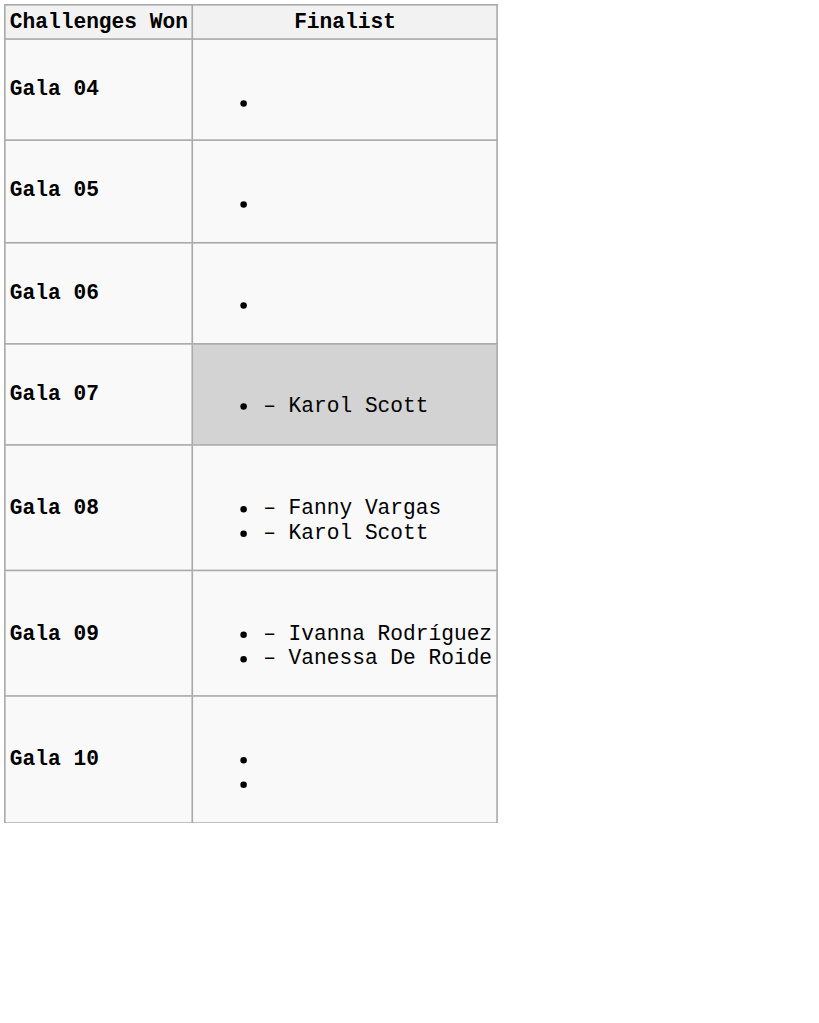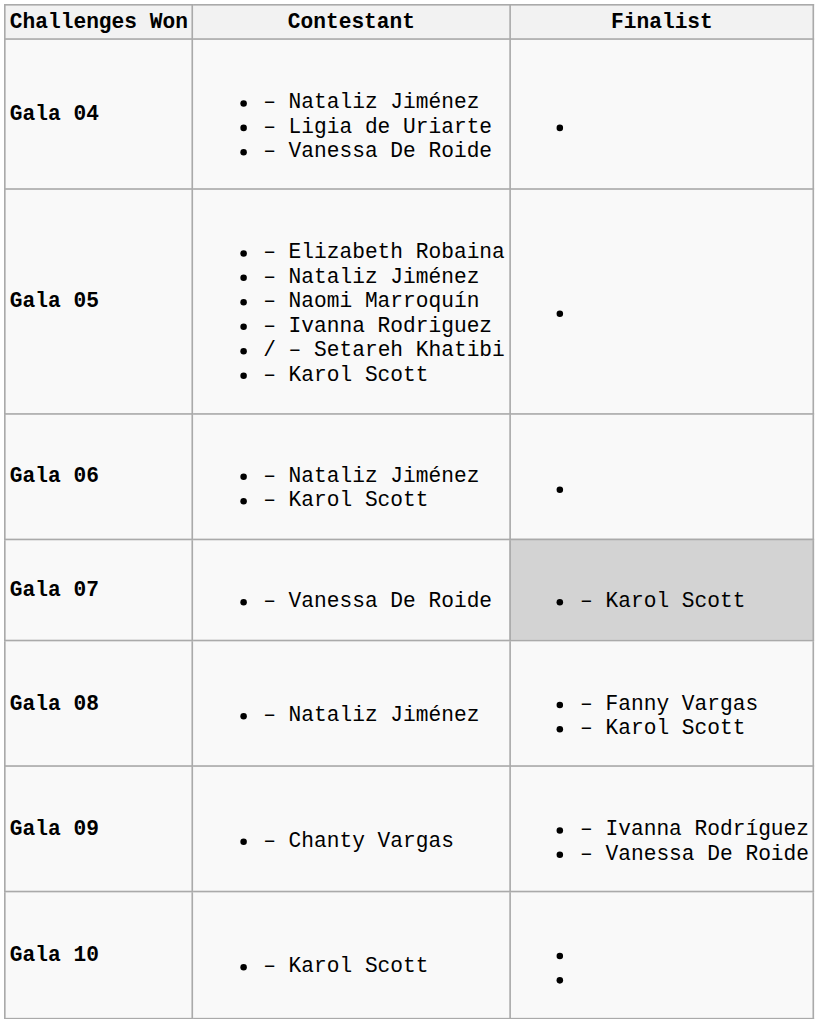 <table class="wikitable">
 <tr>
 <th>Challenges Won</th>
+<th>Contestant</th>
 <th>Finalist</th>
 </tr>
 <tr>
 <td><strong>Gala 04</strong></td>
+<td><br><ul><li><strong></strong> – Nataliz Jiménez</li><li><strong></strong> – Ligia de Uriarte</li><li><strong></strong> – Vanessa De Roide</li></ul></td>
 <td><br><ul><li></li></ul></td>
 </tr>
 <tr>
 <td><strong>Gala 05</strong></td>
+<td><br><ul><li><strong></strong> – Elizabeth Robaina</li><li><strong></strong> – Nataliz Jiménez</li><li><strong></strong> – Naomi Marroquín</li><li><strong></strong> – Ivanna Rodriguez</li><li><strong></strong>/<strong></strong> – Setareh Khatibi</li><li><strong></strong> – Karol Scott</li></ul></td>
 <td><br><ul><li></li></ul></td>
 </tr>
 <tr>
 <td><strong>Gala 06</strong></td>
+<td><br><ul><li><strong></strong> – Nataliz Jiménez</li><li><strong></strong> – Karol Scott</li></ul></td>
 <td><br><ul><li></li></ul></td>
 </tr>
 <tr>
 <td><strong>Gala 07</strong></td>
+<td><br><ul><li><strong></strong> – Vanessa De Roide</li></ul></td>
 <td style="background: lightgrey;"><br><ul><li><strong></strong> – Karol Scott</li></ul></td>
 </tr>
 <tr>
 <td><strong>Gala 08</strong></td>
+<td><br><ul><li><strong></strong> – Nataliz Jiménez</li></ul></td>
 <td><br><ul><li><strong></strong> – Fanny Vargas</li><li><strong></strong> – Karol Scott</li></ul></td>
 </tr>
 <tr>
 <td><strong>Gala 09</strong></td>
+<td><br><ul><li><strong></strong> – Chanty Vargas</li></ul></td>
 <td><br><ul><li><strong></strong> – Ivanna Rodríguez</li><li><strong></strong> – Vanessa De Roide</li></ul></td>
 </tr>
 <tr>
 <td><strong> Gala 10</strong></td>
+<td><br><ul><li><strong></strong> – Karol Scott</li></ul></td>
 <td><br><ul><li></li><li></li></ul></td>
 </tr>
 </table>
